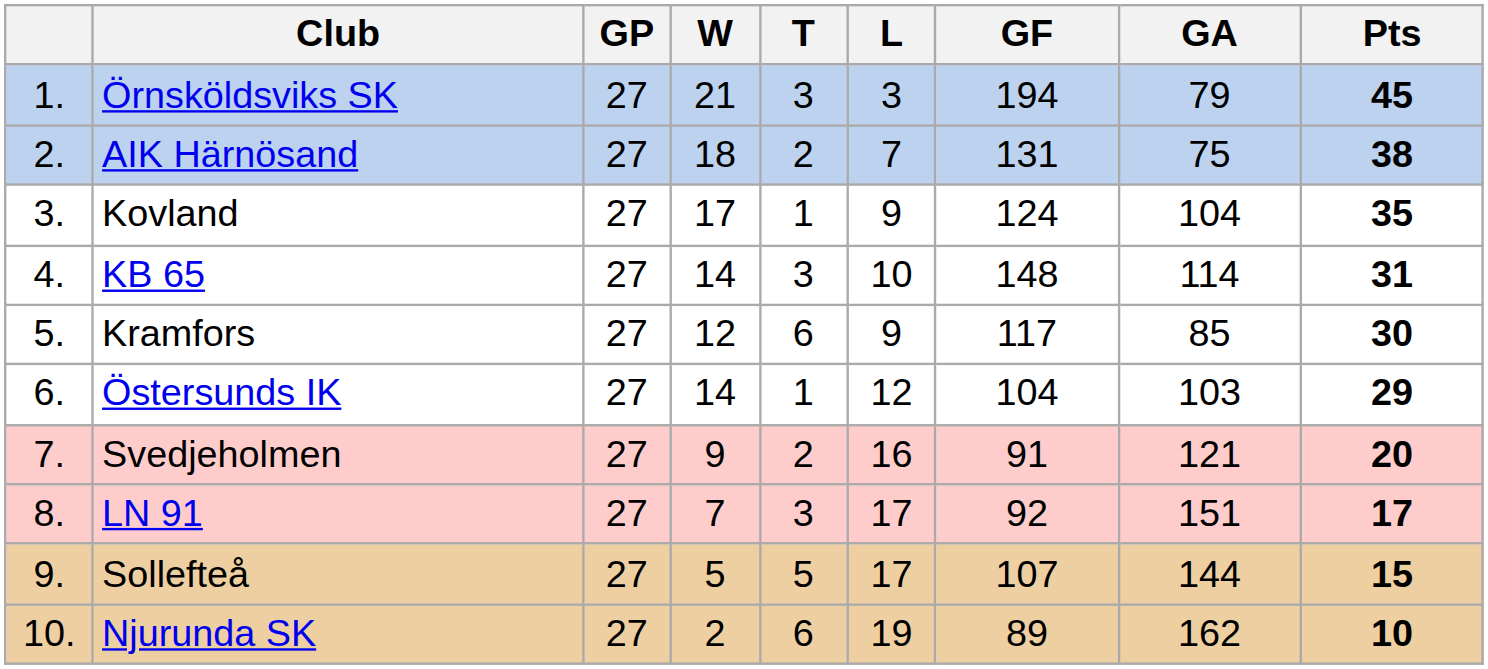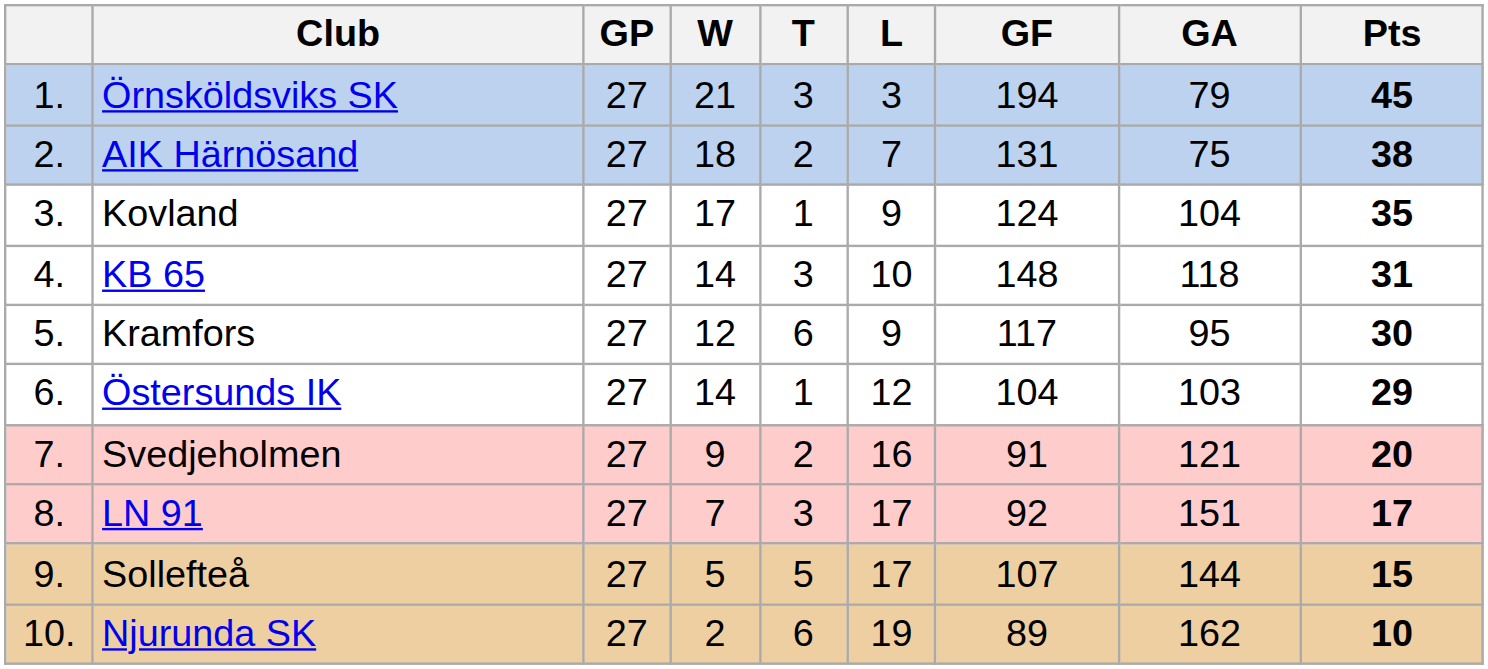 <table class="wikitable">
 <tr>
 <th width="30"></th>
 <th width="200">Club</th>
 <th width="30">GP</th>
 <th width="30">W</th>
 <th width="30">T</th>
 <th width="30">L</th>
 <th width="70">GF</th>
 <th width="70">GA</th>
 <th width="70">Pts</th>
 </tr>
 <tr bgcolor="#BCD2EE" align="center">
 <td>1.</td>
 <td align="left"><a href='#'>Örnsköldsviks SK</a></td>
 <td>27</td>
 <td>21</td>
 <td>3</td>
 <td>3</td>
 <td>194</td>
 <td>79</td>
 <td><strong>45</strong></td>
 </tr>
 <tr bgcolor="#BCD2EE" align="center">
 <td>2.</td>
 <td align="left"><a href='#'>AIK Härnösand</a></td>
 <td>27</td>
 <td>18</td>
 <td>2</td>
 <td>7</td>
 <td>131</td>
 <td>75</td>
 <td><strong>38</strong></td>
 </tr>
 <tr bgcolor="#FFFFFF" align="center">
 <td>3.</td>
 <td align="left">Kovland</td>
 <td>27</td>
 <td>17</td>
 <td>1</td>
 <td>9</td>
 <td>124</td>
 <td>104</td>
 <td><strong>35</strong></td>
 </tr>
 <tr bgcolor="#FFFFFF" align="center">
 <td>4.</td>
 <td align="left"><a href='#'>KB 65</a></td>
 <td>27</td>
 <td>14</td>
 <td>3</td>
 <td>10</td>
 <td>148</td>
-<td>114</td>
+<td>118</td>
 <td><strong>31</strong></td>
 </tr>
 <tr bgcolor="#FFFFFF" align="center">
 <td>5.</td>
 <td align="left">Kramfors</td>
 <td>27</td>
 <td>12</td>
 <td>6</td>
 <td>9</td>
 <td>117</td>
-<td>85</td>
+<td>95</td>
 <td><strong>30</strong></td>
 </tr>
 <tr bgcolor="#FFFFFF" align="center">
 <td>6.</td>
 <td align="left"><a href='#'>Östersunds IK</a></td>
 <td>27</td>
 <td>14</td>
 <td>1</td>
 <td>12</td>
 <td>104</td>
 <td>103</td>
 <td><strong>29</strong></td>
 </tr>
 <tr bgcolor="#FFCCCC" align="center">
 <td>7.</td>
 <td align="left">Svedjeholmen</td>
 <td>27</td>
 <td>9</td>
 <td>2</td>
 <td>16</td>
 <td>91</td>
 <td>121</td>
 <td><strong>20</strong></td>
 </tr>
 <tr bgcolor="#FFCCCC" align="center">
 <td>8.</td>
 <td align="left"><a href='#'>LN 91</a></td>
 <td>27</td>
 <td>7</td>
 <td>3</td>
 <td>17</td>
 <td>92</td>
 <td>151</td>
 <td><strong>17</strong></td>
 </tr>
 <tr bgcolor="#EECFA1" align="center">
 <td>9.</td>
 <td align="left">Sollefteå</td>
 <td>27</td>
 <td>5</td>
 <td>5</td>
 <td>17</td>
 <td>107</td>
 <td>144</td>
 <td><strong>15</strong></td>
 </tr>
 <tr bgcolor="#EECFA1" align="center">
 <td>10.</td>
 <td align="left"><a href='#'>Njurunda SK</a></td>
 <td>27</td>
 <td>2</td>
 <td>6</td>
 <td>19</td>
 <td>89</td>
 <td>162</td>
 <td><strong>10</strong></td>
 </tr>
 </table>
